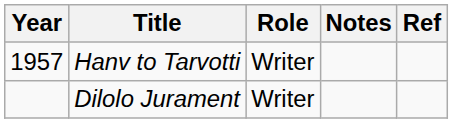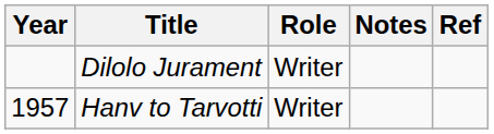 <table class="wikitable sortable">
 <tr>
 <th>Year</th>
 <th>Title</th>
 <th>Role</th>
 <th>Notes</th>
 <th>Ref</th>
 </tr>
 <tr>
+<td></td>
+<td><em>Dilolo Jurament</em></td>
+<td>Writer</td>
+<td></td>
+<td></td>
+</tr>
+<tr>
 <td>1957</td>
 <td><em>Hanv to Tarvotti</em></td>
 <td>Writer</td>
 <td></td>
 <td></td>
 </tr>
-<tr>
-<td></td>
-<td><em>Dilolo Jurament</em></td>
-<td>Writer</td>
-<td></td>
-<td></td>
-</tr>
 </table>
